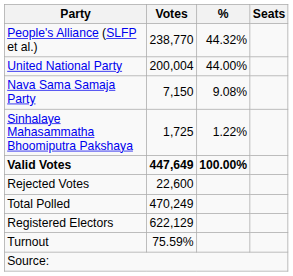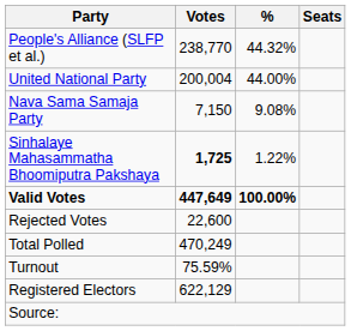 <table class="wikitable" border="1" style="text-align:right;">
 <tr>
 <th align="left" width="180">Party</th>
 <th align="center" width="50">Votes</th>
 <th align="center" width="50">%</th>
 <th align="center" width="40">Seats</th>
 </tr>
 <tr>
 <td align="left"><a href='#'>People's Alliance</a> (<a href='#'>SLFP</a> et al.)</td>
 <td>238,770</td>
 <td>44.32%</td>
 <td></td>
 </tr>
 <tr>
 <td align="left"><a href='#'>United National Party</a></td>
 <td>200,004</td>
 <td>44.00%</td>
 <td></td>
 </tr>
 <tr>
 <td align="left"><a href='#'>Nava Sama Samaja Party</a></td>
 <td>7,150</td>
 <td>9.08%</td>
 <td></td>
 </tr>
 <tr>
 <td align="left"><a href='#'>Sinhalaye Mahasammatha Bhoomiputra Pakshaya</a></td>
-<td>1,725</td>
+<td><strong>1,725</strong></td>
 <td>1.22%</td>
 <td></td>
 </tr>
 <tr>
 <td align="left"><strong>Valid Votes</strong></td>
 <td><strong>447,649</strong></td>
 <td><strong>100.00%</strong></td>
 <td></td>
 </tr>
 <tr>
 <td align="left">Rejected Votes</td>
 <td>22,600</td>
 <td></td>
 <td></td>
 </tr>
 <tr>
 <td align="left">Total Polled</td>
 <td>470,249</td>
 <td></td>
 <td></td>
 </tr>
 <tr>
-<td align="left">Registered Electors</td>
-<td>622,129</td>
+<td align="left">Turnout</td>
+<td>75.59%</td>
 <td></td>
 <td></td>
 </tr>
 <tr>
-<td align="left">Turnout</td>
-<td>75.59%</td>
+<td align="left">Registered Electors</td>
+<td>622,129</td>
 <td></td>
 <td></td>
 </tr>
 <tr>
 <td colspan="4" align="left">Source:</td>
 </tr>
 </table>
